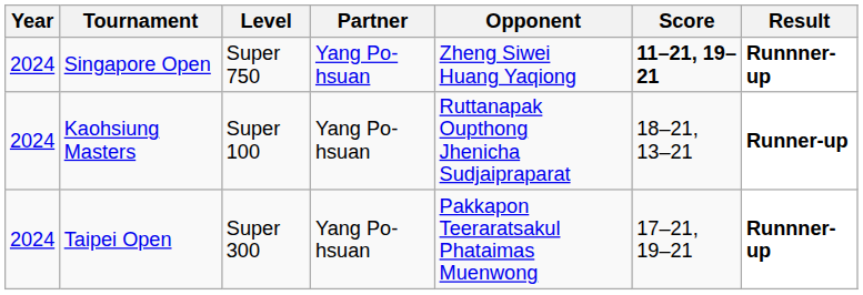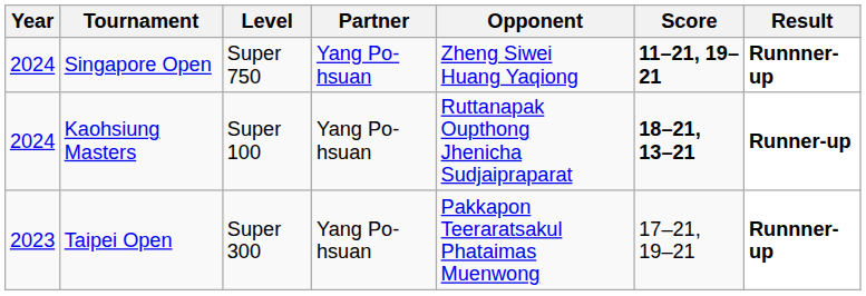 <table class="sortable wikitable" style="font-size: 90%;">
 <tr>
 <th>Year</th>
 <th>Tournament</th>
 <th>Level</th>
 <th>Partner</th>
 <th>Opponent</th>
 <th>Score</th>
 <th>Result</th>
 </tr>
 <tr>
 <td align="center"><a href='#'>2024</a></td>
 <td align="left"><a href='#'>Singapore Open</a></td>
 <td align="left">Super 750</td>
 <td align="left"> <a href='#'>Yang Po-hsuan</a></td>
 <td align="left"> <a href='#'>Zheng Siwei</a><br> <a href='#'>Huang Yaqiong</a></td>
 <td align="left"><strong>11–21, 19–21</strong></td>
 <td style="text-align:left; background:white"> <strong>Runnner-up</strong></td>
 </tr>
 <tr>
 <td align="center"><a href='#'>2024</a></td>
 <td align="left"><a href='#'>Kaohsiung Masters</a></td>
 <td align="left">Super 100</td>
 <td align="left"> Yang Po-hsuan</td>
 <td align="left"> <a href='#'>Ruttanapak Oupthong</a><br> <a href='#'>Jhenicha Sudjaipraparat</a></td>
-<td align="left">18–21, 13–21</td>
+<td align="left"><strong>18–21, 13–21</strong></td>
 <td style="text-align:left; background:white"> <strong>Runner-up</strong></td>
 </tr>
 <tr>
-<td align="center"><a href='#'>2024</a></td>
+<td align="center"><a href='#'>2023</a></td>
 <td align="left"><a href='#'>Taipei Open</a></td>
 <td align="left">Super 300</td>
 <td align="left"> Yang Po-hsuan</td>
 <td align="left"> <a href='#'>Pakkapon Teeraratsakul</a><br> <a href='#'>Phataimas Muenwong</a></td>
 <td align="left">17–21, 19–21</td>
 <td style="text-align:left; background:white"> <strong>Runnner-up</strong></td>
 </tr>
 </table>
